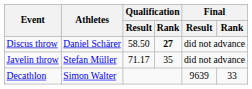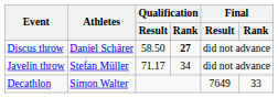 <table class="wikitable" border="1" style="font-size:90%">
 <tr>
 <th rowspan="2">Event</th>
 <th rowspan="2">Athletes</th>
 <th colspan="2">Qualification</th>
 <th colspan="2">Final</th>
 </tr>
 <tr>
 <th>Result</th>
 <th>Rank</th>
 <th>Result</th>
 <th>Rank</th>
 </tr>
 <tr>
 <td><a href='#'>Discus throw</a></td>
 <td><a href='#'>Daniel Schärer</a></td>
 <td align=center>58.50</td>
 <td align=center><strong>27</strong></td>
 <td align=center colspan=2>did not advance</td>
 </tr>
 <tr>
 <td><a href='#'>Javelin throw</a></td>
 <td><a href='#'>Stefan Müller</a></td>
 <td align=center>71.17</td>
-<td align=center>35</td>
+<td align=center>34</td>
 <td align=center colspan=2>did not advance</td>
 </tr>
 <tr>
 <td><a href='#'>Decathlon</a></td>
 <td><a href='#'>Simon Walter</a></td>
 <td align=center colspan="2"></td>
-<td align=center>9639</td>
+<td align=center>7649</td>
 <td align=center>33</td>
 </tr>
 </table>
